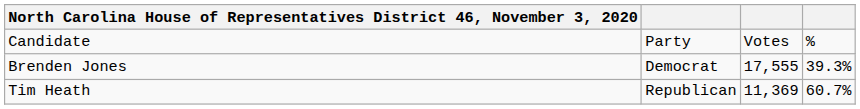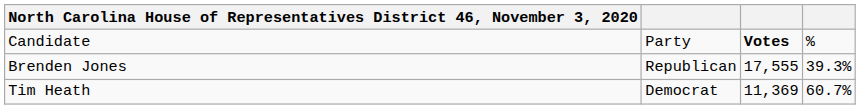 <table class="wikitable">
 <tr>
 <th>North Carolina House of Representatives District 46, November 3, 2020</th>
 <th></th>
 <th></th>
 <th></th>
 </tr>
 <tr>
 <td>Candidate</td>
 <td>Party</td>
-<td>Votes</td>
+<td><strong>Votes</strong></td>
 <td>%</td>
 </tr>
 <tr>
 <td>Brenden Jones</td>
-<td>Democrat</td>
+<td>Republican</td>
 <td>17,555</td>
 <td>39.3%</td>
 </tr>
 <tr>
 <td>Tim Heath</td>
-<td>Republican</td>
+<td>Democrat</td>
 <td>11,369</td>
 <td>60.7%</td>
 </tr>
 </table>
